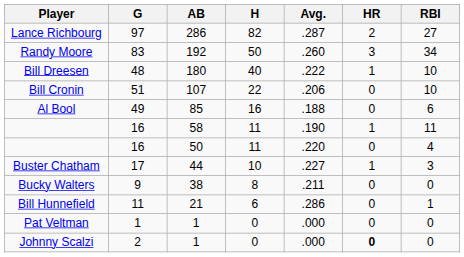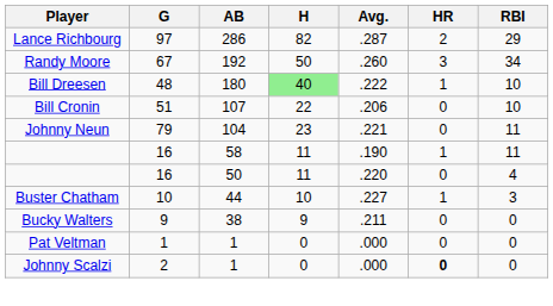 <table class="wikitable sortable">
 <tr>
 <th bgcolor="#DDDDFF" width="16%">Player</th>
 <th bgcolor="#DDDDFF" width="9%">G</th>
 <th bgcolor="#DDDDFF" width="9%">AB</th>
 <th bgcolor="#DDDDFF" width="9%">H</th>
 <th bgcolor="#DDDDFF" width="9%">Avg.</th>
 <th bgcolor="#DDDDFF" width="9%">HR</th>
 <th bgcolor="#DDDDFF" width="9%">RBI</th>
 </tr>
 <tr align="center">
 <td><a href='#'>Lance Richbourg</a></td>
 <td>97</td>
 <td>286</td>
 <td>82</td>
 <td>.287</td>
 <td>2</td>
-<td>27</td>
+<td>29</td>
 </tr>
 <tr align=center>
 <td><a href='#'>Randy Moore</a></td>
-<td>83</td>
+<td>67</td>
 <td>192</td>
 <td>50</td>
 <td>.260</td>
 <td>3</td>
 <td>34</td>
 </tr>
 <tr align=center>
 <td><a href='#'>Bill Dreesen</a></td>
 <td>48</td>
 <td>180</td>
-<td>40</td>
+<td style="background: lightgreen;">40</td>
 <td>.222</td>
 <td>1</td>
 <td>10</td>
 </tr>
 <tr align=center>
 <td><a href='#'>Bill Cronin</a></td>
 <td>51</td>
 <td>107</td>
 <td>22</td>
 <td>.206</td>
 <td>0</td>
 <td>10</td>
 </tr>
 <tr align=center>
-<td><a href='#'>Al Bool</a></td>
-<td>49</td>
-<td>85</td>
-<td>16</td>
-<td>.188</td>
+<td><a href='#'>Johnny Neun</a></td>
+<td>79</td>
+<td>104</td>
+<td>23</td>
+<td>.221</td>
 <td>0</td>
-<td>6</td>
+<td>11</td>
 </tr>
 <tr align=center>
 <td></td>
 <td>16</td>
 <td>58</td>
 <td>11</td>
 <td>.190</td>
 <td>1</td>
 <td>11</td>
 </tr>
 <tr align="center">
 <td></td>
 <td>16</td>
 <td>50</td>
 <td>11</td>
 <td>.220</td>
 <td>0</td>
 <td>4</td>
 </tr>
 <tr align="center">
 <td><a href='#'>Buster Chatham</a></td>
-<td>17</td>
+<td>10</td>
 <td>44</td>
 <td>10</td>
 <td>.227</td>
 <td>1</td>
 <td>3</td>
 </tr>
 <tr align=center>
 <td><a href='#'>Bucky Walters</a></td>
 <td>9</td>
 <td>38</td>
-<td>8</td>
+<td>9</td>
 <td>.211</td>
 <td>0</td>
 <td>0</td>
-</tr>
-<tr align=center>
-<td><a href='#'>Bill Hunnefield</a></td>
-<td>11</td>
-<td>21</td>
-<td>6</td>
-<td>.286</td>
-<td>0</td>
-<td>1</td>
 </tr>
 <tr align=center>
 <td><a href='#'>Pat Veltman</a></td>
 <td>1</td>
 <td>1</td>
 <td>0</td>
 <td>.000</td>
 <td>0</td>
 <td>0</td>
 </tr>
 <tr align=center>
 <td><a href='#'>Johnny Scalzi</a></td>
 <td>2</td>
 <td>1</td>
 <td>0</td>
 <td>.000</td>
 <td><strong>0</strong></td>
 <td>0</td>
 </tr>
 </table>
